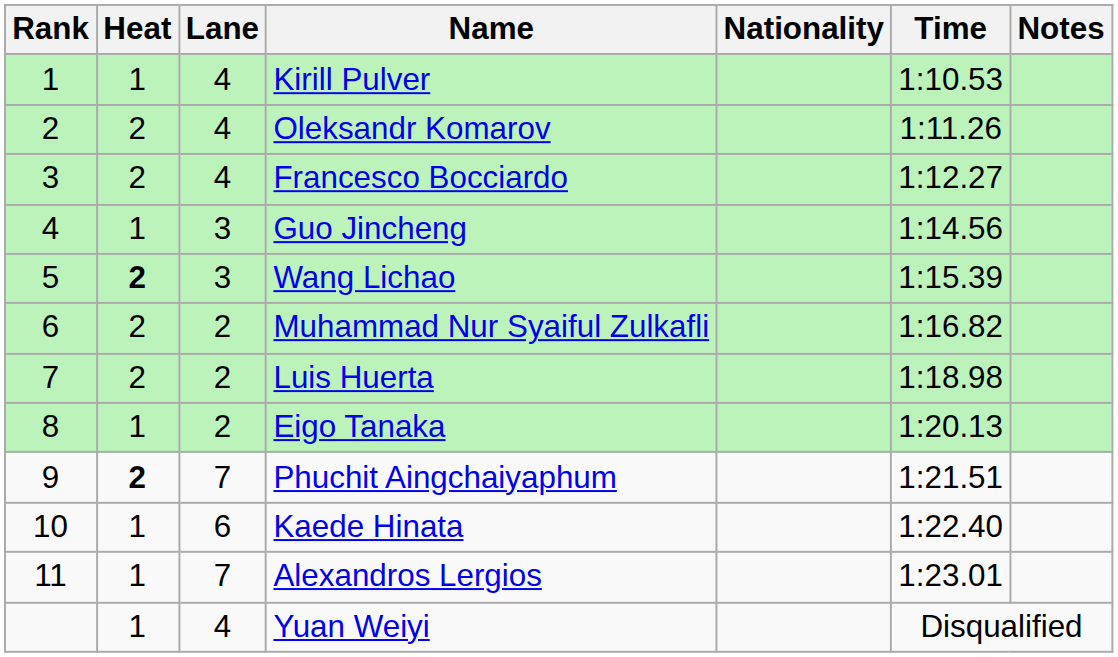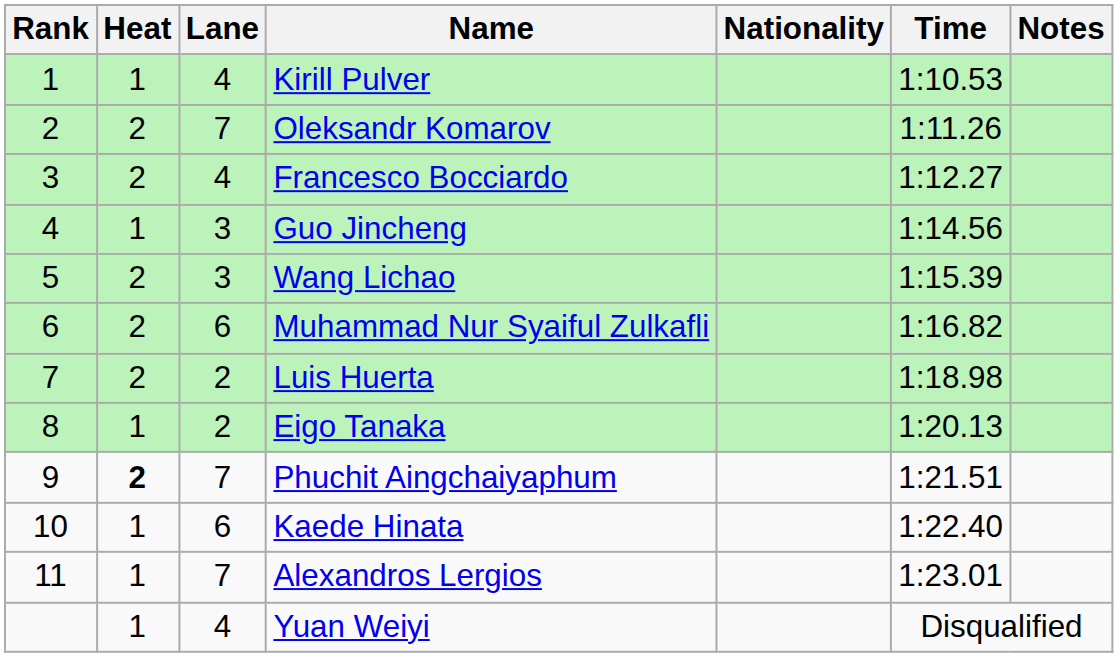 <table class="wikitable sortable" style="text-align:center">
 <tr>
 <th>Rank</th>
 <th>Heat</th>
 <th>Lane</th>
 <th>Name</th>
 <th>Nationality</th>
 <th>Time</th>
 <th>Notes</th>
 </tr>
 <tr bgcolor=bbf3bb>
 <td>1</td>
 <td>1</td>
 <td>4</td>
 <td align=left><a href='#'>Kirill Pulver</a></td>
 <td align=left></td>
 <td>1:10.53</td>
 <td></td>
 </tr>
 <tr bgcolor=bbf3bb>
 <td>2</td>
 <td>2</td>
-<td>4</td>
+<td>7</td>
 <td align=left><a href='#'>Oleksandr Komarov</a></td>
 <td align=left></td>
 <td>1:11.26</td>
 <td></td>
 </tr>
 <tr bgcolor=bbf3bb>
 <td>3</td>
 <td>2</td>
 <td>4</td>
 <td align=left><a href='#'>Francesco Bocciardo</a></td>
 <td align=left></td>
 <td>1:12.27</td>
 <td></td>
 </tr>
 <tr bgcolor=bbf3bb>
 <td>4</td>
 <td>1</td>
 <td>3</td>
 <td align=left><a href='#'>Guo Jincheng</a></td>
 <td align=left></td>
 <td>1:14.56</td>
 <td></td>
 </tr>
 <tr bgcolor=bbf3bb>
 <td>5</td>
-<td><strong>2</strong></td>
+<td>2</td>
 <td>3</td>
 <td align=left><a href='#'>Wang Lichao</a></td>
 <td align=left></td>
 <td>1:15.39</td>
 <td></td>
 </tr>
 <tr bgcolor=bbf3bb>
 <td>6</td>
 <td>2</td>
-<td>2</td>
+<td>6</td>
 <td align=left><a href='#'>Muhammad Nur Syaiful Zulkafli</a></td>
 <td align=left></td>
 <td>1:16.82</td>
 <td></td>
 </tr>
 <tr bgcolor=bbf3bb>
 <td>7</td>
 <td>2</td>
 <td>2</td>
 <td align=left><a href='#'>Luis Huerta</a></td>
 <td align=left></td>
 <td>1:18.98</td>
 <td></td>
 </tr>
 <tr bgcolor=bbf3bb>
 <td>8</td>
 <td>1</td>
 <td>2</td>
 <td align=left><a href='#'>Eigo Tanaka</a></td>
 <td align=left></td>
 <td>1:20.13</td>
 <td></td>
 </tr>
 <tr>
 <td>9</td>
 <td><strong>2</strong></td>
 <td>7</td>
 <td align=left><a href='#'>Phuchit Aingchaiyaphum</a></td>
 <td align=left></td>
 <td>1:21.51</td>
 <td></td>
 </tr>
 <tr>
 <td>10</td>
 <td>1</td>
 <td>6</td>
 <td align=left><a href='#'>Kaede Hinata</a></td>
 <td align=left></td>
 <td>1:22.40</td>
 <td></td>
 </tr>
 <tr>
 <td>11</td>
 <td>1</td>
 <td>7</td>
 <td align=left><a href='#'>Alexandros Lergios</a></td>
 <td align=left></td>
 <td>1:23.01</td>
 <td></td>
 </tr>
 <tr>
 <td></td>
 <td>1</td>
 <td>4</td>
 <td align=left><a href='#'>Yuan Weiyi</a></td>
 <td align=left></td>
 <td colspan=2>Disqualified</td>
 </tr>
 </table>
